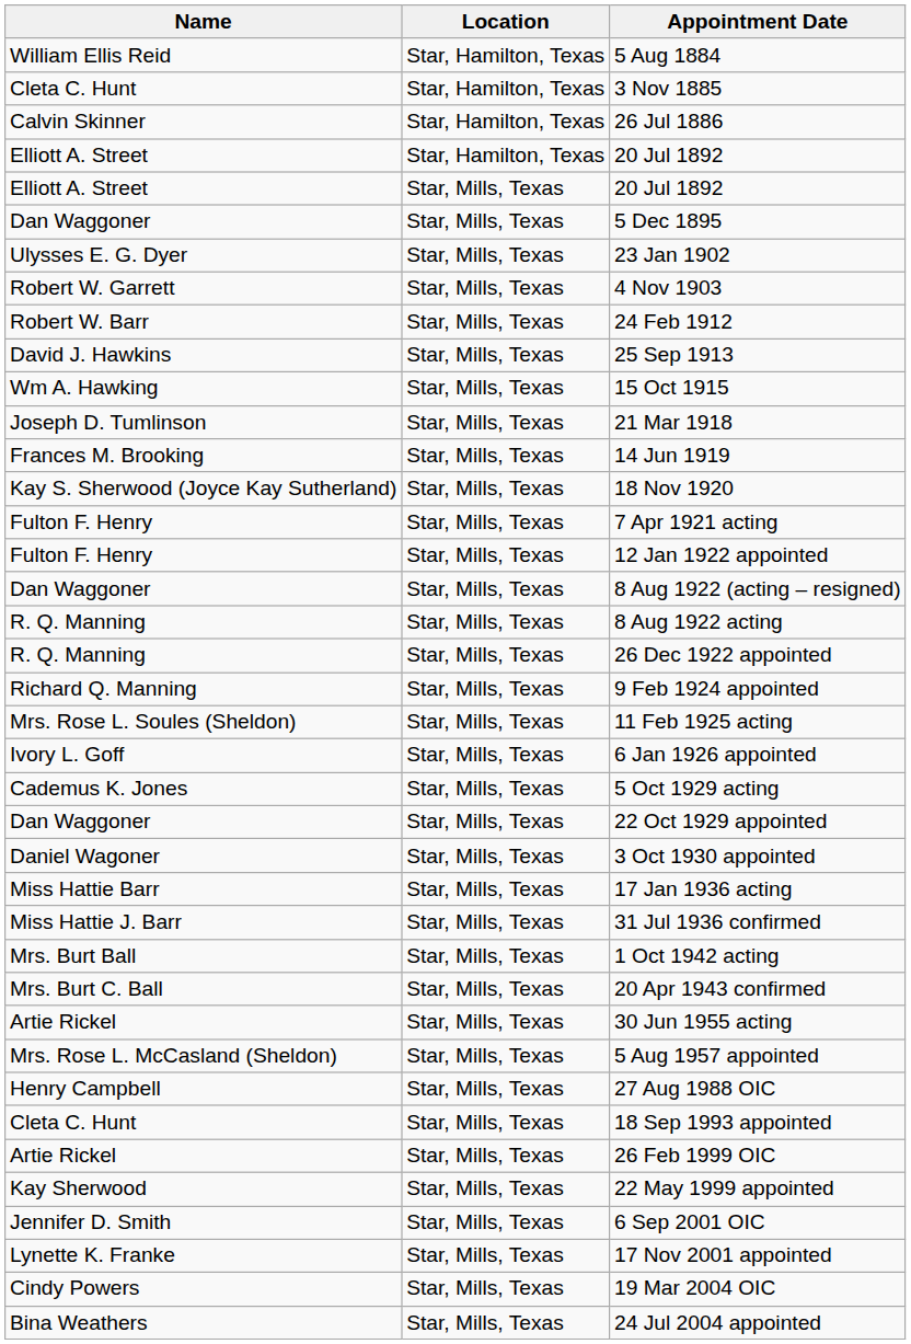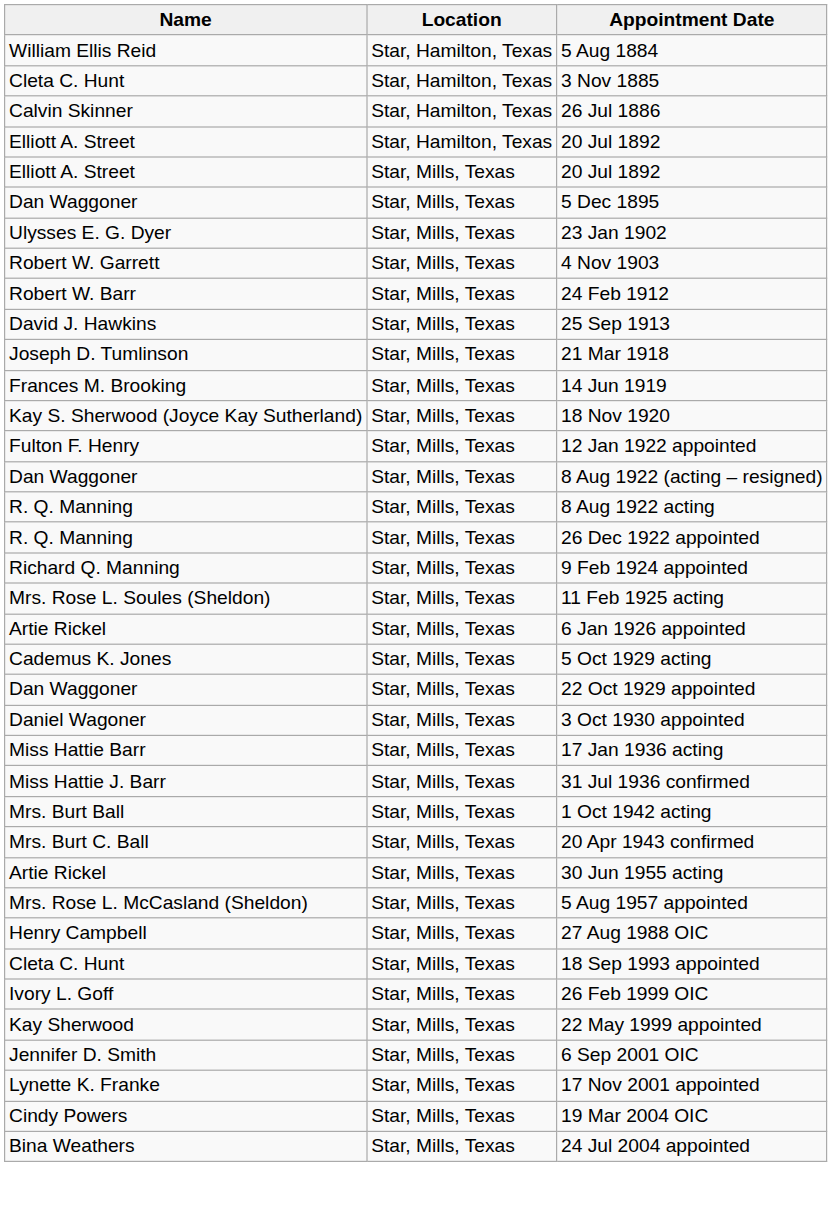 <table class="wikitable mw-collapsible">
 <tr>
 <td style="background:#f0f0f0;" align="center"><strong>Name</strong></td>
 <td style="background:#f0f0f0;" align="center"><strong>Location</strong></td>
 <td style="background:#f0f0f0;" align="center"><strong>Appointment Date</strong></td>
 </tr>
 <tr>
 <td>William Ellis Reid</td>
 <td>Star, Hamilton, Texas</td>
 <td>5 Aug 1884</td>
 </tr>
 <tr>
 <td>Cleta C. Hunt</td>
 <td>Star, Hamilton, Texas</td>
 <td>3 Nov 1885</td>
 </tr>
 <tr>
 <td>Calvin Skinner</td>
 <td>Star, Hamilton, Texas</td>
 <td>26 Jul 1886</td>
 </tr>
 <tr>
 <td>Elliott A. Street</td>
 <td>Star, Hamilton, Texas</td>
 <td>20 Jul 1892</td>
 </tr>
 <tr>
 <td>Elliott A. Street</td>
 <td>Star, Mills, Texas</td>
 <td>20 Jul 1892</td>
 </tr>
 <tr>
 <td>Dan Waggoner</td>
 <td>Star, Mills, Texas</td>
 <td>5 Dec 1895</td>
 </tr>
 <tr>
 <td>Ulysses E. G. Dyer</td>
 <td>Star, Mills, Texas</td>
 <td>23 Jan 1902</td>
 </tr>
 <tr>
 <td>Robert W. Garrett</td>
 <td>Star, Mills, Texas</td>
 <td>4 Nov 1903</td>
 </tr>
 <tr>
 <td>Robert W. Barr</td>
 <td>Star, Mills, Texas</td>
 <td>24 Feb 1912</td>
 </tr>
 <tr>
 <td>David J. Hawkins</td>
 <td>Star, Mills, Texas</td>
 <td>25 Sep 1913</td>
 </tr>
 <tr>
-<td>Wm A. Hawking</td>
-<td>Star, Mills, Texas</td>
-<td>15 Oct 1915</td>
-</tr>
-<tr>
 <td>Joseph D. Tumlinson</td>
 <td>Star, Mills, Texas</td>
 <td>21 Mar 1918</td>
 </tr>
 <tr>
 <td>Frances M. Brooking</td>
 <td>Star, Mills, Texas</td>
 <td>14 Jun 1919</td>
 </tr>
 <tr>
 <td>Kay S. Sherwood (Joyce Kay Sutherland)</td>
 <td>Star, Mills, Texas</td>
 <td>18 Nov 1920</td>
-</tr>
-<tr>
-<td>Fulton F. Henry</td>
-<td>Star, Mills, Texas</td>
-<td>7 Apr 1921 acting</td>
 </tr>
 <tr>
 <td>Fulton F. Henry</td>
 <td>Star, Mills, Texas</td>
 <td>12 Jan 1922 appointed</td>
 </tr>
 <tr>
 <td>Dan Waggoner</td>
 <td>Star, Mills, Texas</td>
 <td>8 Aug 1922  (acting – resigned)</td>
 </tr>
 <tr>
 <td>R. Q. Manning</td>
 <td>Star, Mills, Texas</td>
 <td>8 Aug 1922 acting</td>
 </tr>
 <tr>
 <td>R. Q. Manning</td>
 <td>Star, Mills, Texas</td>
 <td>26 Dec 1922 appointed</td>
 </tr>
 <tr>
 <td>Richard Q. Manning</td>
 <td>Star, Mills, Texas</td>
 <td>9 Feb 1924 appointed</td>
 </tr>
 <tr>
 <td>Mrs. Rose L. Soules (Sheldon)</td>
 <td>Star, Mills, Texas</td>
 <td>11 Feb 1925 acting</td>
 </tr>
 <tr>
-<td>Ivory L. Goff</td>
+<td>Artie Rickel</td>
 <td>Star, Mills, Texas</td>
 <td>6 Jan 1926 appointed</td>
 </tr>
 <tr>
 <td>Cademus K. Jones</td>
 <td>Star, Mills, Texas</td>
 <td>5 Oct 1929 acting</td>
 </tr>
 <tr>
 <td>Dan Waggoner</td>
 <td>Star, Mills, Texas</td>
 <td>22 Oct 1929 appointed</td>
 </tr>
 <tr>
 <td>Daniel Wagoner</td>
 <td>Star, Mills, Texas</td>
 <td>3 Oct 1930 appointed</td>
 </tr>
 <tr>
 <td>Miss Hattie Barr</td>
 <td>Star, Mills, Texas</td>
 <td>17 Jan 1936 acting</td>
 </tr>
 <tr>
 <td>Miss Hattie J. Barr</td>
 <td>Star, Mills, Texas</td>
 <td>31 Jul 1936 confirmed</td>
 </tr>
 <tr>
 <td>Mrs. Burt Ball</td>
 <td>Star, Mills, Texas</td>
 <td>1 Oct 1942 acting</td>
 </tr>
 <tr>
 <td>Mrs. Burt C. Ball</td>
 <td>Star, Mills, Texas</td>
 <td>20 Apr 1943 confirmed</td>
 </tr>
 <tr>
 <td>Artie Rickel</td>
 <td>Star, Mills, Texas</td>
 <td>30 Jun 1955 acting</td>
 </tr>
 <tr>
 <td>Mrs. Rose L. McCasland (Sheldon)</td>
 <td>Star, Mills, Texas</td>
 <td>5 Aug 1957 appointed</td>
 </tr>
 <tr>
 <td>Henry Campbell</td>
 <td>Star, Mills, Texas</td>
 <td>27 Aug 1988 OIC</td>
 </tr>
 <tr>
 <td>Cleta C. Hunt</td>
 <td>Star, Mills, Texas</td>
 <td>18 Sep 1993 appointed</td>
 </tr>
 <tr>
-<td>Artie Rickel</td>
+<td>Ivory L. Goff</td>
 <td>Star, Mills, Texas</td>
 <td>26 Feb 1999 OIC</td>
 </tr>
 <tr>
 <td>Kay Sherwood</td>
 <td>Star, Mills, Texas</td>
 <td>22 May 1999 appointed</td>
 </tr>
 <tr>
 <td>Jennifer D. Smith</td>
 <td>Star, Mills, Texas</td>
 <td>6 Sep 2001 OIC</td>
 </tr>
 <tr>
 <td>Lynette K. Franke</td>
 <td>Star, Mills, Texas</td>
 <td>17 Nov 2001 appointed</td>
 </tr>
 <tr>
 <td>Cindy Powers</td>
 <td>Star, Mills, Texas</td>
 <td>19 Mar 2004 OIC</td>
 </tr>
 <tr>
 <td>Bina Weathers</td>
 <td>Star, Mills, Texas</td>
 <td>24 Jul 2004 appointed</td>
 </tr>
 </table>
